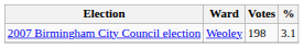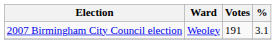 <table class="wikitable">
 <tr>
 <th>Election</th>
 <th>Ward</th>
 <th>Votes</th>
 <th>%</th>
 </tr>
 <tr>
 <td><a href='#'>2007 Birmingham City Council election</a></td>
 <td><a href='#'>Weoley</a></td>
-<td>198</td>
+<td>191</td>
 <td>3.1</td>
 </tr>
 <tr>
 </tr>
 </table>
